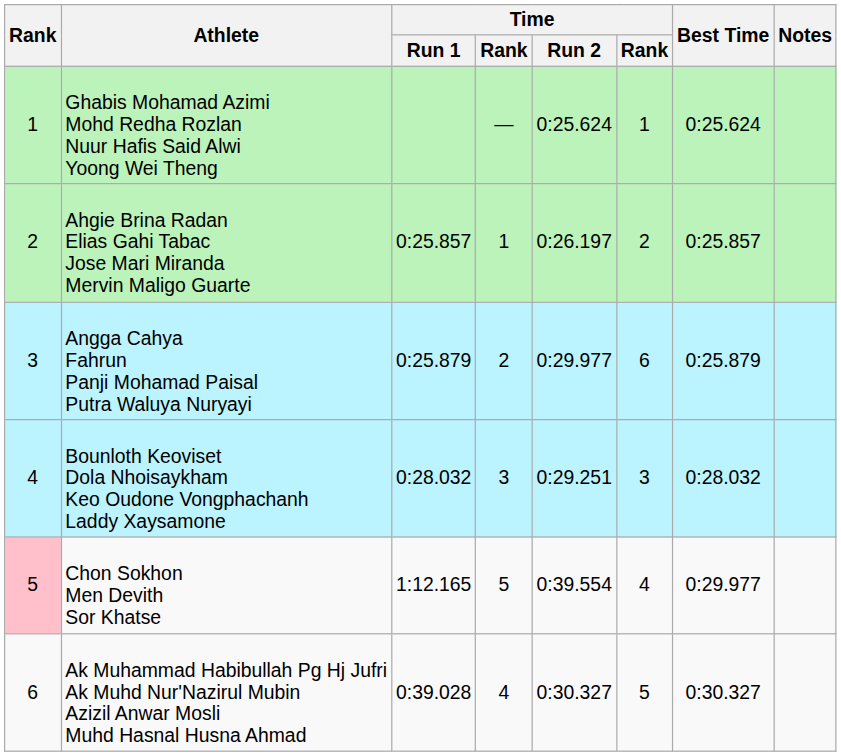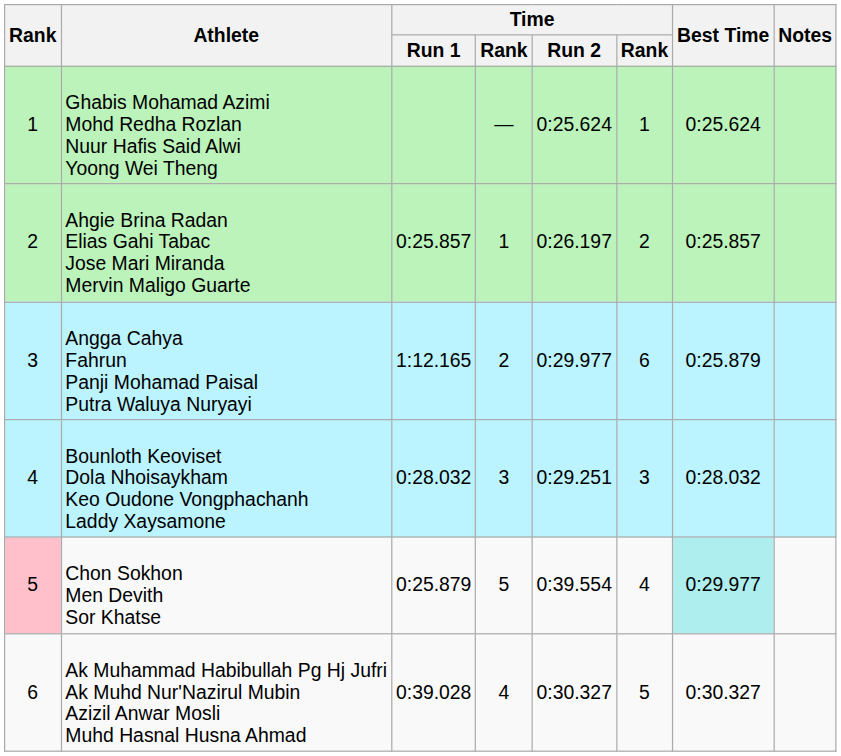 <table class="wikitable sortable" style="text-align:center">
 <tr>
 <th rowspan="2">Rank</th>
 <th rowspan="2">Athlete</th>
 <th colspan="4">Time</th>
 <th rowspan="2">Best Time</th>
 <th rowspan="2">Notes</th>
 </tr>
 <tr>
 <th>Run 1</th>
 <th>Rank</th>
 <th>Run 2</th>
 <th>Rank</th>
 </tr>
 <tr bgcolor=bbf3bb>
 <td>1</td>
 <td align="left"><br>Ghabis Mohamad Azimi<br>Mohd Redha Rozlan<br>Nuur Hafis Said Alwi<br>Yoong Wei Theng</td>
 <td></td>
 <td>—</td>
 <td>0:25.624</td>
 <td>1</td>
 <td>0:25.624</td>
 <td></td>
 </tr>
 <tr bgcolor=bbf3bb>
 <td>2</td>
 <td align="left"><br>Ahgie Brina Radan<br>Elias Gahi Tabac<br>Jose Mari Miranda<br>Mervin Maligo Guarte</td>
 <td>0:25.857</td>
 <td>1</td>
 <td>0:26.197</td>
 <td>2</td>
 <td>0:25.857</td>
 <td></td>
 </tr>
 <tr bgcolor=BBF3FF>
 <td>3</td>
 <td align="left"><br>Angga Cahya<br>Fahrun<br>Panji Mohamad Paisal<br>Putra Waluya Nuryayi</td>
-<td>0:25.879</td>
+<td>1:12.165</td>
 <td>2</td>
 <td>0:29.977</td>
 <td>6</td>
 <td>0:25.879</td>
 <td></td>
 </tr>
 <tr bgcolor=BBF3FF>
 <td>4</td>
 <td align="left"><br>Bounloth Keoviset<br>Dola Nhoisaykham<br>Keo Oudone Vongphachanh<br>Laddy Xaysamone</td>
 <td>0:28.032</td>
 <td>3</td>
 <td>0:29.251</td>
 <td>3</td>
 <td>0:28.032</td>
 <td></td>
 </tr>
 <tr>
 <td style="background: pink;">5</td>
 <td align="left"><br>Chon Sokhon<br>Men Devith<br>Sor Khatse</td>
-<td>1:12.165</td>
+<td>0:25.879</td>
 <td>5</td>
 <td>0:39.554</td>
 <td>4</td>
-<td>0:29.977</td>
+<td style="background: paleturquoise;">0:29.977</td>
 <td></td>
 </tr>
 <tr>
 <td>6</td>
 <td align="left"><br>Ak Muhammad Habibullah Pg Hj Jufri<br>Ak Muhd Nur'Nazirul Mubin<br>Azizil Anwar Mosli<br>Muhd Hasnal Husna Ahmad</td>
 <td>0:39.028</td>
 <td>4</td>
 <td>0:30.327</td>
 <td>5</td>
 <td>0:30.327</td>
 <td></td>
 </tr>
 </table>
